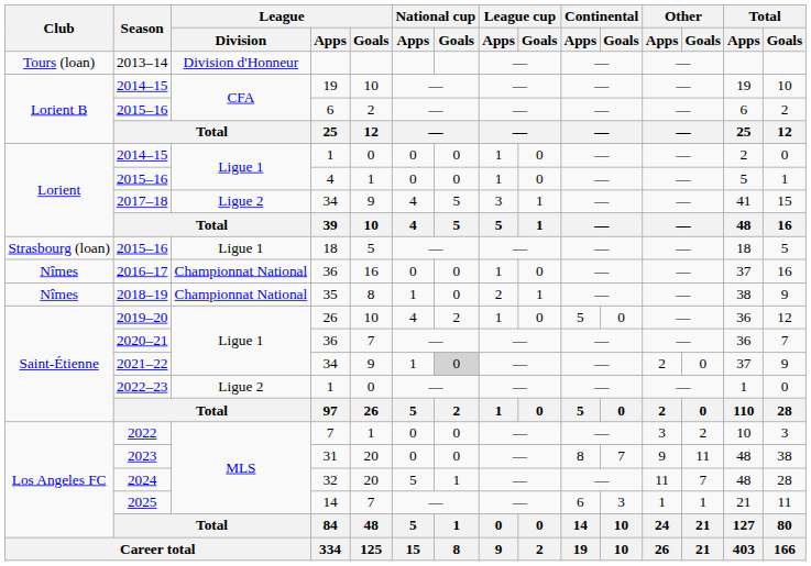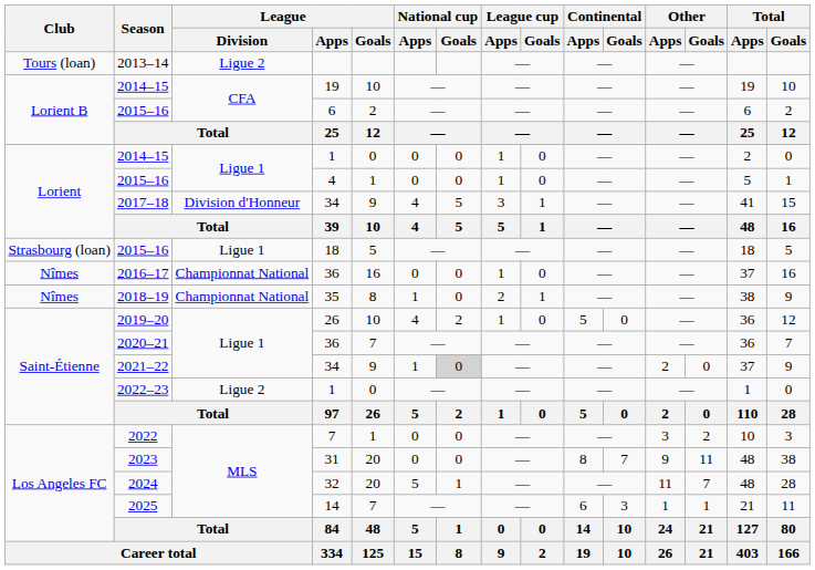 <table class="wikitable" style="text-align:center">
 <tr>
 <th rowspan="2">Club</th>
 <th rowspan="2">Season</th>
 <th colspan="3">League</th>
 <th colspan="2">National cup</th>
 <th colspan="2">League cup</th>
 <th colspan="2">Continental</th>
 <th colspan="2">Other</th>
 <th colspan="2">Total</th>
 </tr>
 <tr>
 <th>Division</th>
 <th>Apps</th>
 <th>Goals</th>
 <th>Apps</th>
 <th>Goals</th>
 <th>Apps</th>
 <th>Goals</th>
 <th>Apps</th>
 <th>Goals</th>
 <th>Apps</th>
 <th>Goals</th>
 <th>Apps</th>
 <th>Goals</th>
 </tr>
 <tr>
 <td><a href='#'>Tours</a> (loan)</td>
 <td>2013–14</td>
-<td><a href='#'>Division d'Honneur</a></td>
+<td><a href='#'>Ligue 2</a></td>
 <td></td>
 <td></td>
 <td></td>
 <td></td>
 <td colspan="2">—</td>
 <td colspan="2">—</td>
 <td colspan="2">—</td>
 <td></td>
 <td></td>
 </tr>
 <tr>
 <td rowspan="3"><a href='#'>Lorient B</a></td>
 <td><a href='#'>2014–15</a></td>
 <td rowspan="2"><a href='#'>CFA</a></td>
 <td>19</td>
 <td>10</td>
 <td colspan="2">—</td>
 <td colspan="2">—</td>
 <td colspan="2">—</td>
 <td colspan="2">—</td>
 <td>19</td>
 <td>10</td>
 </tr>
 <tr>
 <td><a href='#'>2015–16</a></td>
 <td>6</td>
 <td>2</td>
 <td colspan="2">—</td>
 <td colspan="2">—</td>
 <td colspan="2">—</td>
 <td colspan="2">—</td>
 <td>6</td>
 <td>2</td>
 </tr>
 <tr>
 <th colspan="2">Total</th>
 <th>25</th>
 <th>12</th>
 <th colspan="2">—</th>
 <th colspan="2">—</th>
 <th colspan="2">—</th>
 <th colspan="2">—</th>
 <th>25</th>
 <th>12</th>
 </tr>
 <tr>
 <td rowspan="4"><a href='#'>Lorient</a></td>
 <td><a href='#'>2014–15</a></td>
 <td rowspan="2"><a href='#'>Ligue 1</a></td>
 <td>1</td>
 <td>0</td>
 <td>0</td>
 <td>0</td>
 <td>1</td>
 <td>0</td>
 <td colspan="2">—</td>
 <td colspan="2">—</td>
 <td>2</td>
 <td>0</td>
 </tr>
 <tr>
 <td><a href='#'>2015–16</a></td>
 <td>4</td>
 <td>1</td>
 <td>0</td>
 <td>0</td>
 <td>1</td>
 <td>0</td>
 <td colspan="2">—</td>
 <td colspan="2">—</td>
 <td>5</td>
 <td>1</td>
 </tr>
 <tr>
 <td><a href='#'>2017–18</a></td>
-<td><a href='#'>Ligue 2</a></td>
+<td><a href='#'>Division d'Honneur</a></td>
 <td>34</td>
 <td>9</td>
 <td>4</td>
 <td>5</td>
 <td>3</td>
 <td>1</td>
 <td colspan="2">—</td>
 <td colspan="2">—</td>
 <td>41</td>
 <td>15</td>
 </tr>
 <tr>
 <th colspan="2">Total</th>
 <th>39</th>
 <th>10</th>
 <th>4</th>
 <th>5</th>
 <th>5</th>
 <th>1</th>
 <th colspan="2">—</th>
 <th colspan="2">—</th>
 <th>48</th>
 <th>16</th>
 </tr>
 <tr>
 <td><a href='#'>Strasbourg</a> (loan)</td>
 <td><a href='#'>2015–16</a></td>
 <td>Ligue 1</td>
 <td>18</td>
 <td>5</td>
 <td colspan="2">—</td>
 <td colspan="2">—</td>
 <td colspan="2">—</td>
 <td colspan="2">—</td>
 <td>18</td>
 <td>5</td>
 </tr>
 <tr>
 <td><a href='#'>Nîmes</a></td>
 <td><a href='#'>2016–17</a></td>
 <td><a href='#'>Championnat National</a></td>
 <td>36</td>
 <td>16</td>
 <td>0</td>
 <td>0</td>
 <td>1</td>
 <td>0</td>
 <td colspan="2">—</td>
 <td colspan="2">—</td>
 <td>37</td>
 <td>16</td>
 </tr>
 <tr>
 <td><a href='#'>Nîmes</a></td>
 <td><a href='#'>2018–19</a></td>
 <td><a href='#'>Championnat National</a></td>
 <td>35</td>
 <td>8</td>
 <td>1</td>
 <td>0</td>
 <td>2</td>
 <td>1</td>
 <td colspan="2">—</td>
 <td colspan="2">—</td>
 <td>38</td>
 <td>9</td>
 </tr>
 <tr>
 <td rowspan="5"><a href='#'>Saint-Étienne</a></td>
 <td><a href='#'>2019–20</a></td>
 <td rowspan="3">Ligue 1</td>
 <td>26</td>
 <td>10</td>
 <td>4</td>
 <td>2</td>
 <td>1</td>
 <td>0</td>
 <td>5</td>
 <td>0</td>
 <td colspan="2">—</td>
 <td>36</td>
 <td>12</td>
 </tr>
 <tr>
 <td><a href='#'>2020–21</a></td>
 <td>36</td>
 <td>7</td>
 <td colspan="2">—</td>
 <td colspan="2">—</td>
 <td colspan="2">—</td>
 <td colspan="2">—</td>
 <td>36</td>
 <td>7</td>
 </tr>
 <tr>
 <td><a href='#'>2021–22</a></td>
 <td>34</td>
 <td>9</td>
 <td>1</td>
 <td style="background: lightgrey;">0</td>
 <td colspan="2">—</td>
 <td colspan="2">—</td>
 <td>2</td>
 <td>0</td>
 <td>37</td>
 <td>9</td>
 </tr>
 <tr>
 <td><a href='#'>2022–23</a></td>
 <td>Ligue 2</td>
 <td>1</td>
 <td>0</td>
 <td colspan="2">—</td>
 <td colspan="2">—</td>
 <td colspan="2">—</td>
 <td colspan="2">—</td>
 <td>1</td>
 <td>0</td>
 </tr>
 <tr>
 <th colspan="2">Total</th>
 <th>97</th>
 <th>26</th>
 <th>5</th>
 <th>2</th>
 <th>1</th>
 <th>0</th>
 <th>5</th>
 <th>0</th>
 <th>2</th>
 <th>0</th>
 <th>110</th>
 <th>28</th>
 </tr>
 <tr>
 <td rowspan="5"><a href='#'>Los Angeles FC</a></td>
 <td><a href='#'>2022</a></td>
 <td rowspan="4"><a href='#'>MLS</a></td>
 <td>7</td>
 <td>1</td>
 <td>0</td>
 <td>0</td>
 <td colspan="2">—</td>
 <td colspan="2">—</td>
 <td>3</td>
 <td>2</td>
 <td>10</td>
 <td>3</td>
 </tr>
 <tr>
 <td><a href='#'>2023</a></td>
 <td>31</td>
 <td>20</td>
 <td>0</td>
 <td>0</td>
 <td colspan="2">—</td>
 <td>8</td>
 <td>7</td>
 <td>9</td>
 <td>11</td>
 <td>48</td>
 <td>38</td>
 </tr>
 <tr>
 <td><a href='#'>2024</a></td>
 <td>32</td>
 <td>20</td>
 <td>5</td>
 <td>1</td>
 <td colspan="2">—</td>
 <td colspan="2">—</td>
 <td>11</td>
 <td>7</td>
 <td>48</td>
 <td>28</td>
 </tr>
 <tr>
 <td><a href='#'>2025</a></td>
 <td>14</td>
 <td>7</td>
 <td colspan="2">—</td>
 <td colspan="2">—</td>
 <td>6</td>
 <td>3</td>
 <td>1</td>
 <td>1</td>
 <td>21</td>
 <td>11</td>
 </tr>
 <tr>
 <th colspan="2">Total</th>
 <th>84</th>
 <th>48</th>
 <th>5</th>
 <th>1</th>
 <th>0</th>
 <th>0</th>
 <th>14</th>
 <th>10</th>
 <th>24</th>
 <th>21</th>
 <th>127</th>
 <th>80</th>
 </tr>
 <tr>
 <th colspan="3">Career total</th>
 <th>334</th>
 <th>125</th>
 <th>15</th>
 <th>8</th>
 <th>9</th>
 <th>2</th>
 <th>19</th>
 <th>10</th>
 <th>26</th>
 <th>21</th>
 <th>403</th>
 <th>166</th>
 </tr>
 </table>
